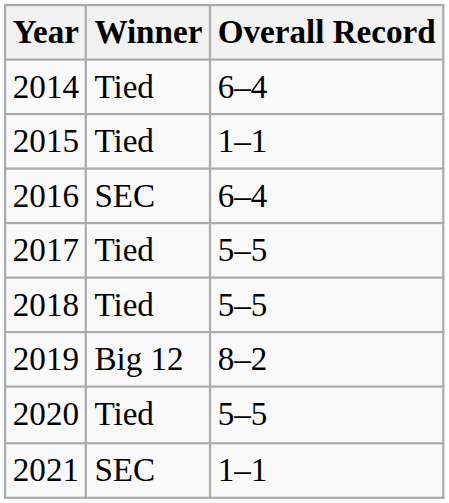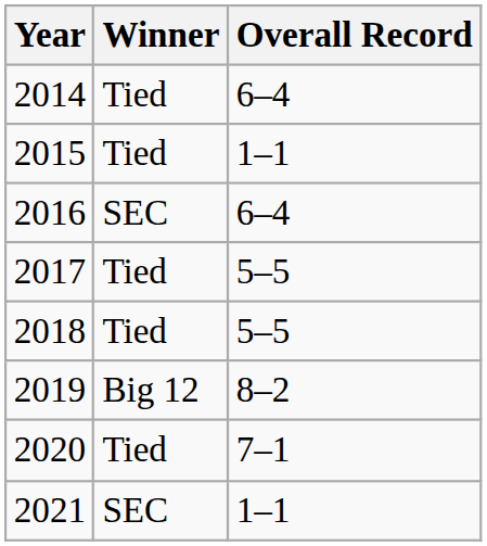 <table class="wikitable" style="font-size: 95%" text align="center">
 <tr>
 <th>Year</th>
 <th>Winner</th>
 <th>Overall Record</th>
 </tr>
 <tr>
 <td>2014</td>
 <td>Tied</td>
 <td>6–4</td>
 </tr>
 <tr>
 <td>2015</td>
 <td>Tied</td>
 <td>1–1</td>
 </tr>
 <tr>
 <td>2016</td>
 <td>SEC</td>
 <td>6–4</td>
 </tr>
 <tr>
 <td>2017</td>
 <td>Tied</td>
 <td>5–5</td>
 </tr>
 <tr>
 <td>2018</td>
 <td>Tied</td>
 <td>5–5</td>
 </tr>
 <tr>
 <td>2019</td>
 <td>Big 12</td>
 <td>8–2</td>
 </tr>
 <tr>
 <td>2020</td>
 <td>Tied</td>
-<td>5–5</td>
+<td>7–1</td>
 </tr>
 <tr>
 <td>2021</td>
 <td>SEC</td>
 <td>1–1</td>
 </tr>
 </table>
